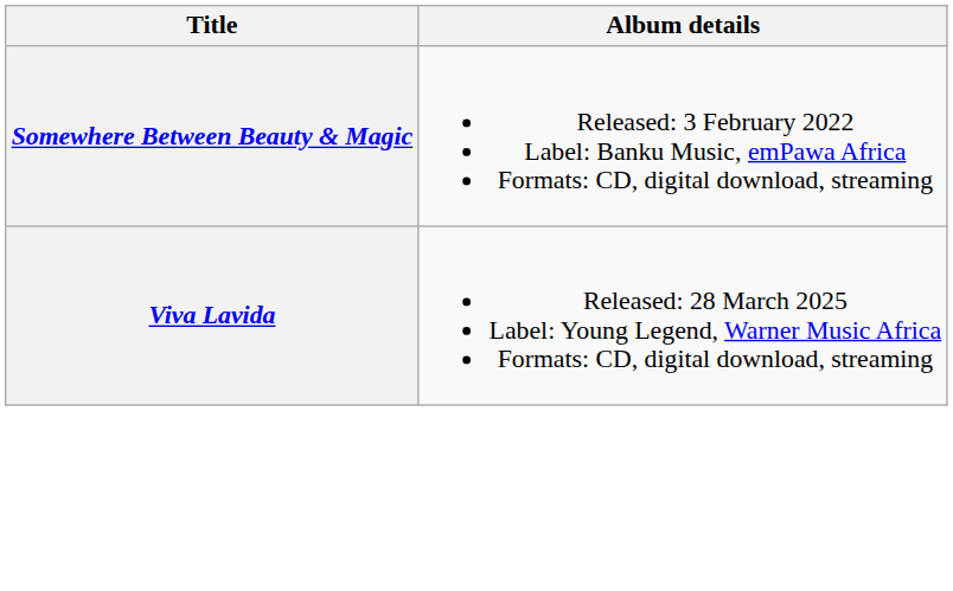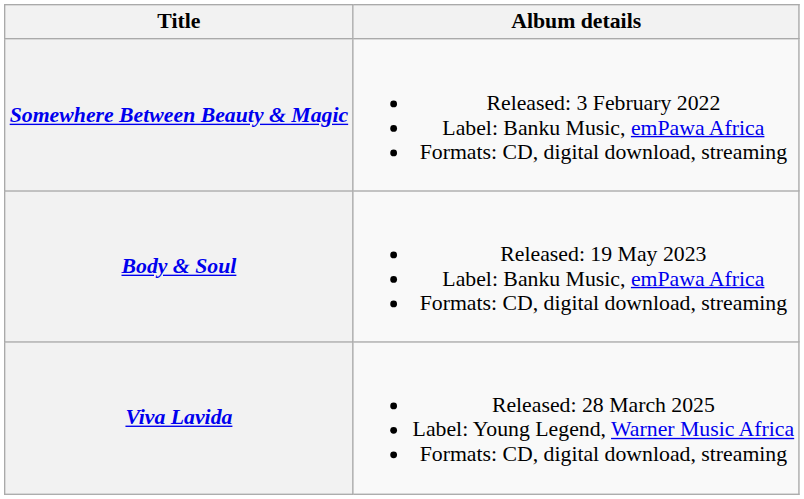 <table class="wikitable plainrowheaders" style="text-align:center;">
 <tr>
 <th>Title</th>
 <th>Album details</th>
 </tr>
 <tr>
 <th scope="row"><em><a href='#'>Somewhere Between Beauty & Magic</a></em></th>
 <td><br><ul><li>Released: 3 February 2022</li><li>Label: Banku Music, <a href='#'>emPawa Africa</a></li><li>Formats: CD, digital download, streaming</li></ul></td>
 </tr>
 <tr>
+<th scope="row"><em><a href='#'>Body & Soul</a></em></th>
+<td><br><ul><li>Released: 19 May 2023</li><li>Label: Banku Music, <a href='#'>emPawa Africa</a></li><li>Formats: CD, digital download, streaming</li></ul></td>
+</tr>
+<tr>
 <th scope="row"><em><a href='#'>Viva Lavida</a></em></th>
 <td><br><ul><li>Released: 28 March 2025</li><li>Label: Young Legend, <a href='#'>Warner Music Africa</a></li><li>Formats: CD, digital download, streaming</li></ul></td>
 </tr>
 </table>
